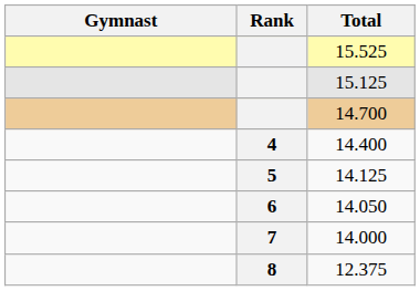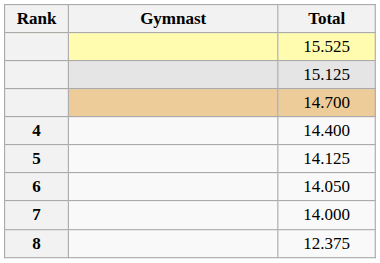 <table class="wikitable sortable" style="text-align:center; font-size:95%">
 <tr>
+<th scope="col" style="width:50px;">Rank</th>
 <th scope="col" style="width:180px;">Gymnast</th>
-<th scope="col" style="width:50px;">Rank</th>
 <th scope="col" style="width:80px;">Total</th>
 </tr>
 <tr style="background:#fffcaf;">
+<th scope=row style="text-align:center"></th>
 <td style="text-align:left;"></td>
-<th scope=row style="text-align:center"></th>
 <td>15.525</td>
 </tr>
 <tr style="background:#e5e5e5;">
+<th scope=row style="text-align:center"></th>
 <td style="text-align:left;"></td>
-<th scope=row style="text-align:center"></th>
 <td>15.125</td>
 </tr>
 <tr style="background:#ec9;">
+<th scope=row style="text-align:center"></th>
 <td style="text-align:left;"></td>
-<th scope=row style="text-align:center"></th>
 <td>14.700</td>
 </tr>
 <tr>
+<th scope=row style="text-align:center">4</th>
 <td style="text-align:left;"></td>
-<th scope=row style="text-align:center">4</th>
 <td>14.400</td>
 </tr>
 <tr>
+<th scope=row style="text-align:center">5</th>
 <td style="text-align:left;"></td>
-<th scope=row style="text-align:center">5</th>
 <td>14.125</td>
 </tr>
 <tr>
+<th scope=row style="text-align:center">6</th>
 <td style="text-align:left;"></td>
-<th scope=row style="text-align:center">6</th>
 <td>14.050</td>
 </tr>
 <tr>
+<th scope=row style="text-align:center">7</th>
 <td style="text-align:left;"></td>
-<th scope=row style="text-align:center">7</th>
 <td>14.000</td>
 </tr>
 <tr>
+<th scope=row style="text-align:center">8</th>
 <td style="text-align:left;"></td>
-<th scope=row style="text-align:center">8</th>
 <td>12.375</td>
 </tr>
 </table>
